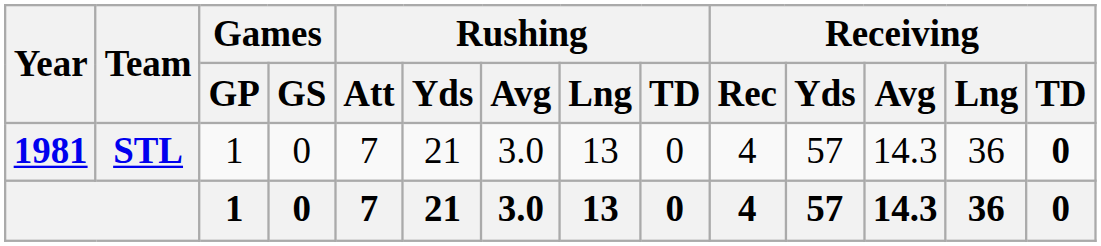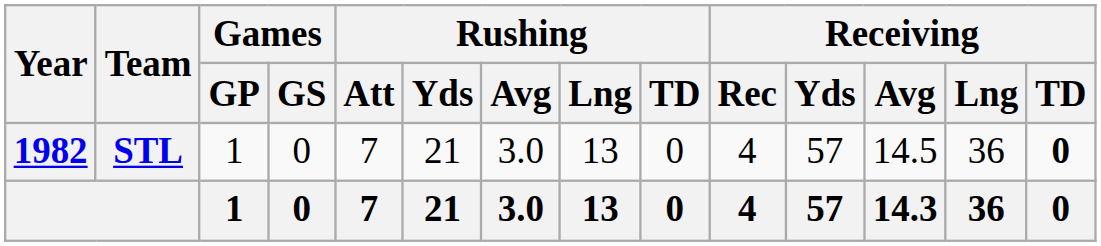 <table class="wikitable" style="text-align:center;">
 <tr>
 <th rowspan="2">Year</th>
 <th rowspan="2">Team</th>
 <th colspan="2">Games</th>
 <th colspan="5">Rushing</th>
 <th colspan="5">Receiving</th>
 </tr>
 <tr>
 <th>GP</th>
 <th>GS</th>
 <th>Att</th>
 <th>Yds</th>
 <th>Avg</th>
 <th>Lng</th>
 <th>TD</th>
 <th>Rec</th>
 <th>Yds</th>
 <th>Avg</th>
 <th>Lng</th>
 <th>TD</th>
 </tr>
 <tr>
-<th><a href='#'>1981</a></th>
+<th><a href='#'>1982</a></th>
 <th><a href='#'>STL</a></th>
 <td>1</td>
 <td>0</td>
 <td>7</td>
 <td>21</td>
 <td>3.0</td>
 <td>13</td>
 <td>0</td>
 <td>4</td>
 <td>57</td>
-<td>14.3</td>
+<td>14.5</td>
 <td>36</td>
 <td><strong>0</strong></td>
 </tr>
 <tr>
 <th colspan="2"></th>
 <th>1</th>
 <th>0</th>
 <th>7</th>
 <th>21</th>
 <th>3.0</th>
 <th>13</th>
 <th>0</th>
 <th>4</th>
 <th>57</th>
 <th>14.3</th>
 <th>36</th>
 <th>0</th>
 </tr>
 </table>
